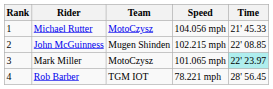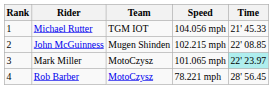 <table class="wikitable" style="font-size: 95%;">
 <tr style="background:#efefef;">
 <th>Rank</th>
 <th>Rider</th>
 <th>Team</th>
 <th>Speed</th>
 <th>Time</th>
 </tr>
 <tr>
 <td>1</td>
 <td> <a href='#'>Michael Rutter</a></td>
-<td><a href='#'>MotoCzysz</a></td>
+<td>TGM IOT</td>
 <td>104.056 mph</td>
 <td>21' 45.33</td>
 </tr>
 <tr>
 <td>2</td>
 <td> <a href='#'>John McGuinness</a></td>
 <td>Mugen Shinden</td>
 <td>102.215 mph</td>
 <td>22' 08.85</td>
 </tr>
 <tr>
 <td>3</td>
 <td> Mark Miller</td>
 <td>MotoCzysz</td>
 <td>101.065 mph</td>
 <td style="background: paleturquoise;">22' 23.97</td>
 </tr>
 <tr>
 <td>4</td>
 <td> <a href='#'>Rob Barber</a></td>
-<td>TGM IOT</td>
+<td><a href='#'>MotoCzysz</a></td>
 <td>78.221 mph</td>
 <td>28' 56.45</td>
 </tr>
 </table>
